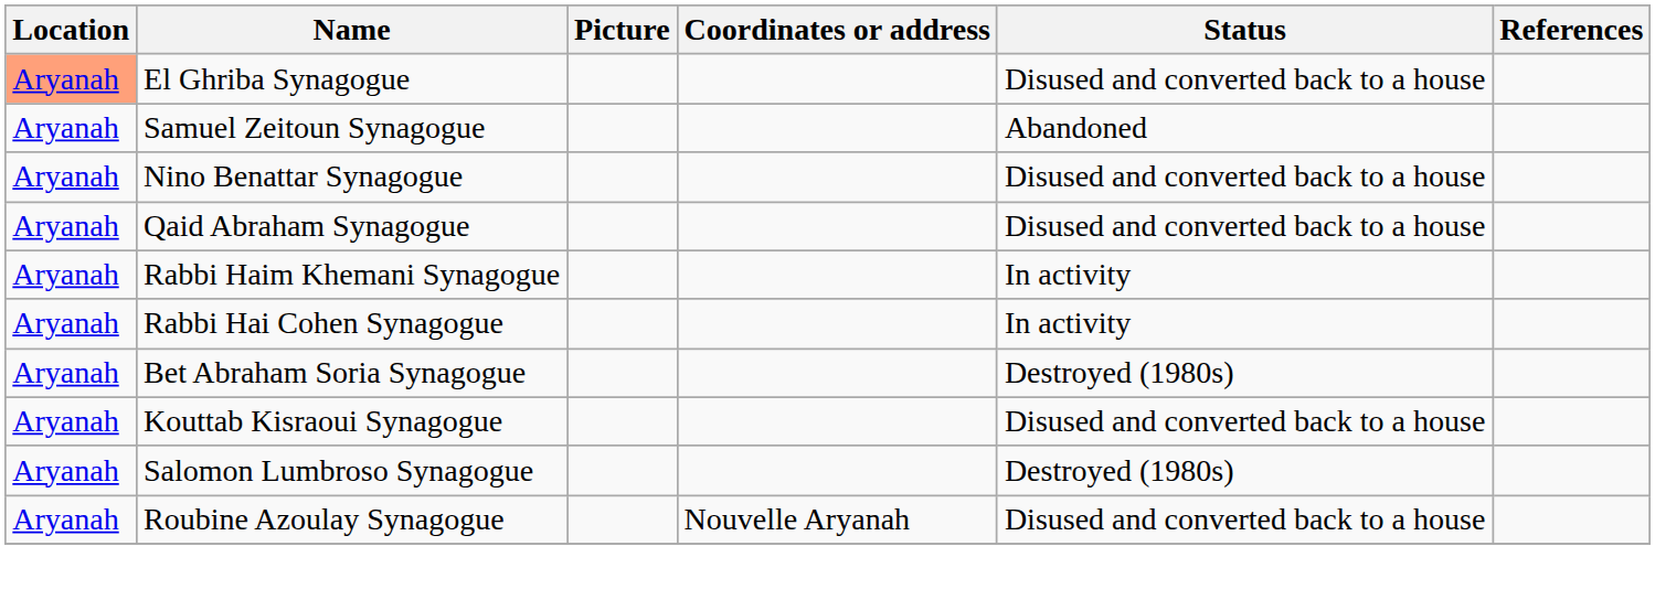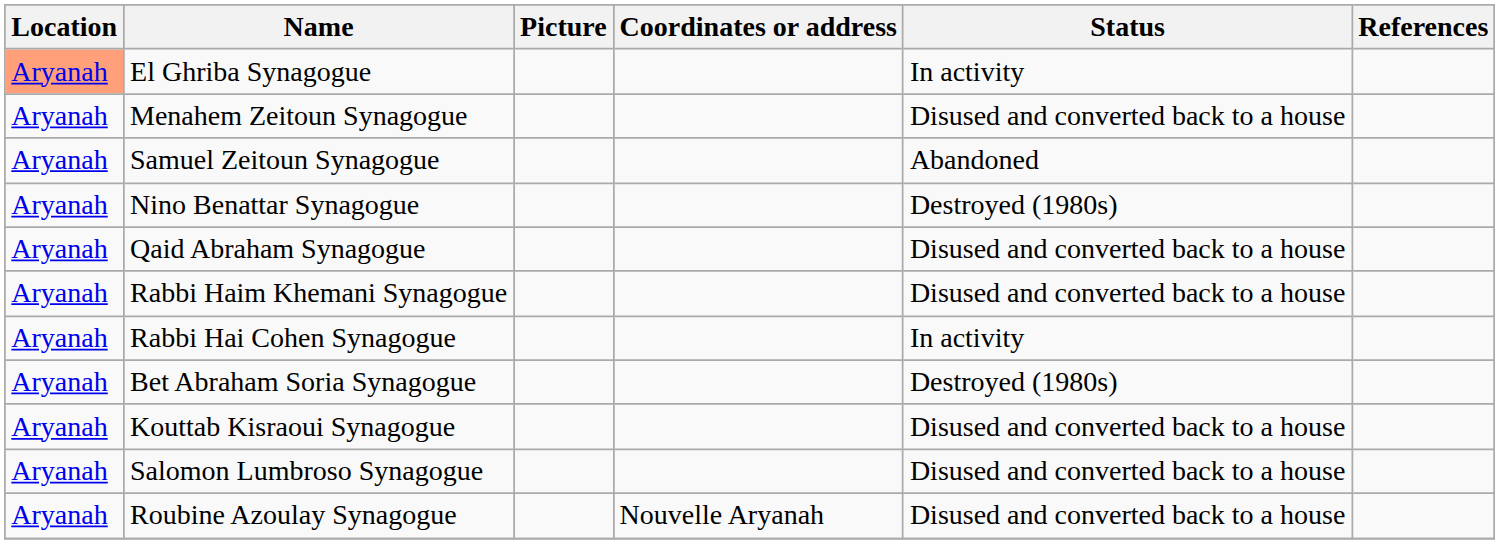 <table class="wikitable sortable">
 <tr>
 <th>Location</th>
 <th>Name</th>
 <th>Picture</th>
 <th>Coordinates or address</th>
 <th>Status</th>
 <th>References</th>
 </tr>
 <tr>
 <td style="background: lightsalmon;"><a href='#'>Aryanah</a></td>
 <td>El Ghriba Synagogue</td>
+<td align=center></td>
+<td></td>
+<td>In activity</td>
+<td></td>
+</tr>
+<tr>
+<td><a href='#'>Aryanah</a></td>
+<td>Menahem Zeitoun Synagogue</td>
 <td align=center></td>
 <td></td>
 <td>Disused and converted back to a house</td>
 <td></td>
 </tr>
 <tr>
 <td><a href='#'>Aryanah</a></td>
 <td>Samuel Zeitoun Synagogue</td>
 <td align=center></td>
 <td></td>
 <td>Abandoned</td>
 <td></td>
 </tr>
 <tr>
 <td><a href='#'>Aryanah</a></td>
 <td>Nino Benattar Synagogue</td>
 <td align=center></td>
 <td></td>
-<td>Disused and converted back to a house</td>
+<td>Destroyed (1980s)</td>
 <td></td>
 </tr>
 <tr>
 <td><a href='#'>Aryanah</a></td>
 <td>Qaid Abraham Synagogue</td>
 <td align=center></td>
 <td></td>
 <td>Disused and converted back to a house</td>
 <td></td>
 </tr>
 <tr>
 <td><a href='#'>Aryanah</a></td>
 <td>Rabbi Haim Khemani Synagogue</td>
 <td align=center></td>
 <td></td>
-<td>In activity</td>
+<td>Disused and converted back to a house</td>
 <td></td>
 </tr>
 <tr>
 <td><a href='#'>Aryanah</a></td>
 <td>Rabbi Hai Cohen Synagogue</td>
 <td align=center></td>
 <td></td>
 <td>In activity</td>
 <td></td>
 </tr>
 <tr>
 <td><a href='#'>Aryanah</a></td>
 <td>Bet Abraham Soria Synagogue</td>
 <td align=center></td>
 <td></td>
 <td>Destroyed (1980s)</td>
 <td></td>
 </tr>
 <tr>
 <td><a href='#'>Aryanah</a></td>
 <td>Kouttab Kisraoui Synagogue</td>
 <td align=center></td>
 <td></td>
 <td>Disused and converted back to a house</td>
 <td></td>
 </tr>
 <tr>
 <td><a href='#'>Aryanah</a></td>
 <td>Salomon Lumbroso Synagogue</td>
 <td align=center></td>
 <td></td>
-<td>Destroyed (1980s)</td>
+<td>Disused and converted back to a house</td>
 <td></td>
 </tr>
 <tr>
 <td><a href='#'>Aryanah</a></td>
 <td>Roubine Azoulay Synagogue</td>
 <td align=center></td>
 <td>Nouvelle Aryanah</td>
 <td>Disused and converted back to a house</td>
 <td></td>
 </tr>
 <tr>
 </tr>
 </table>
